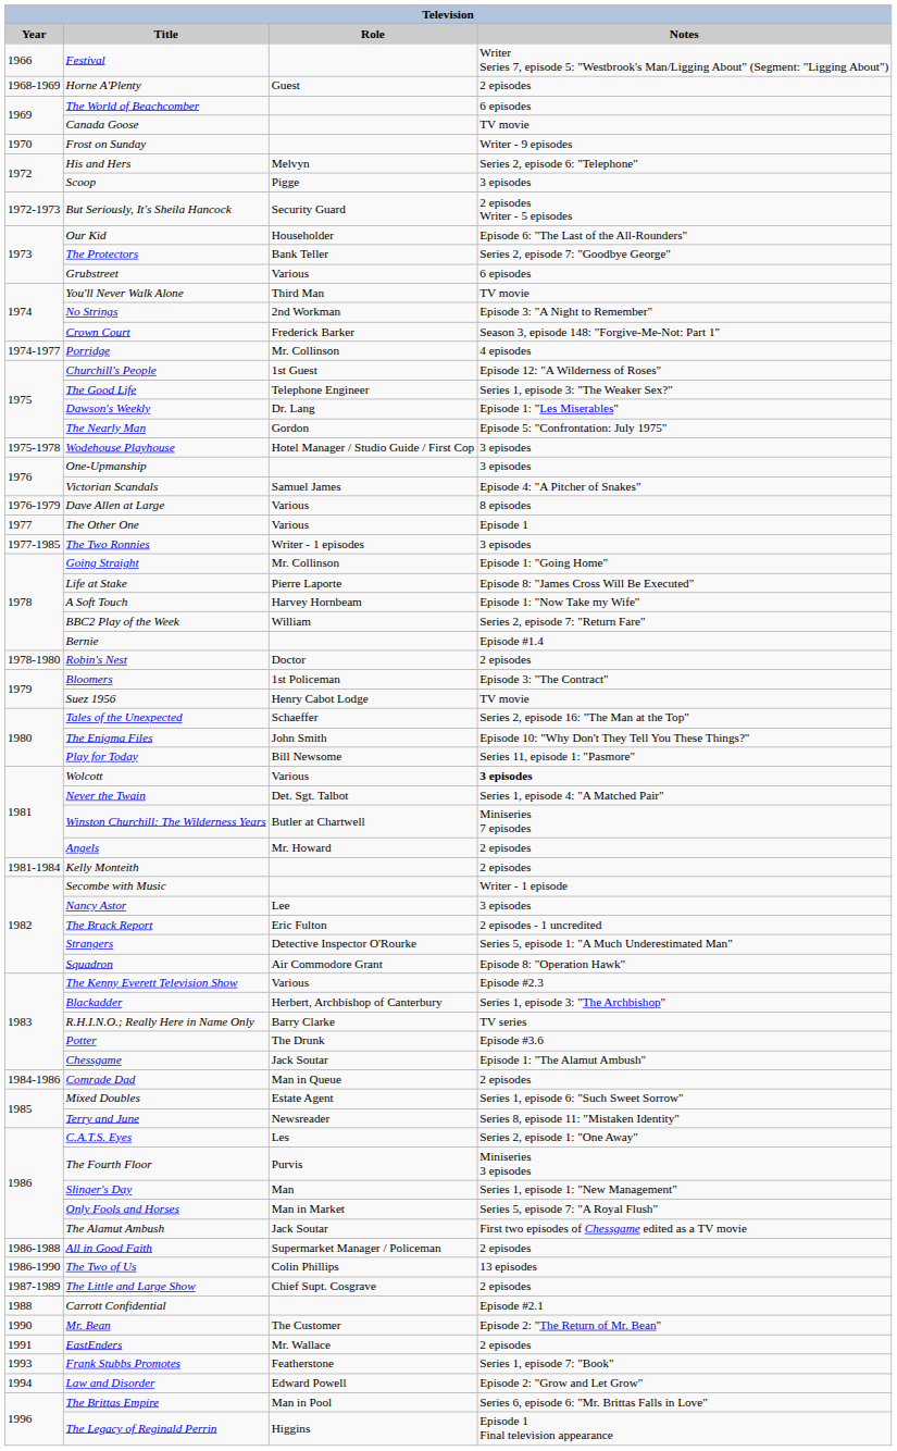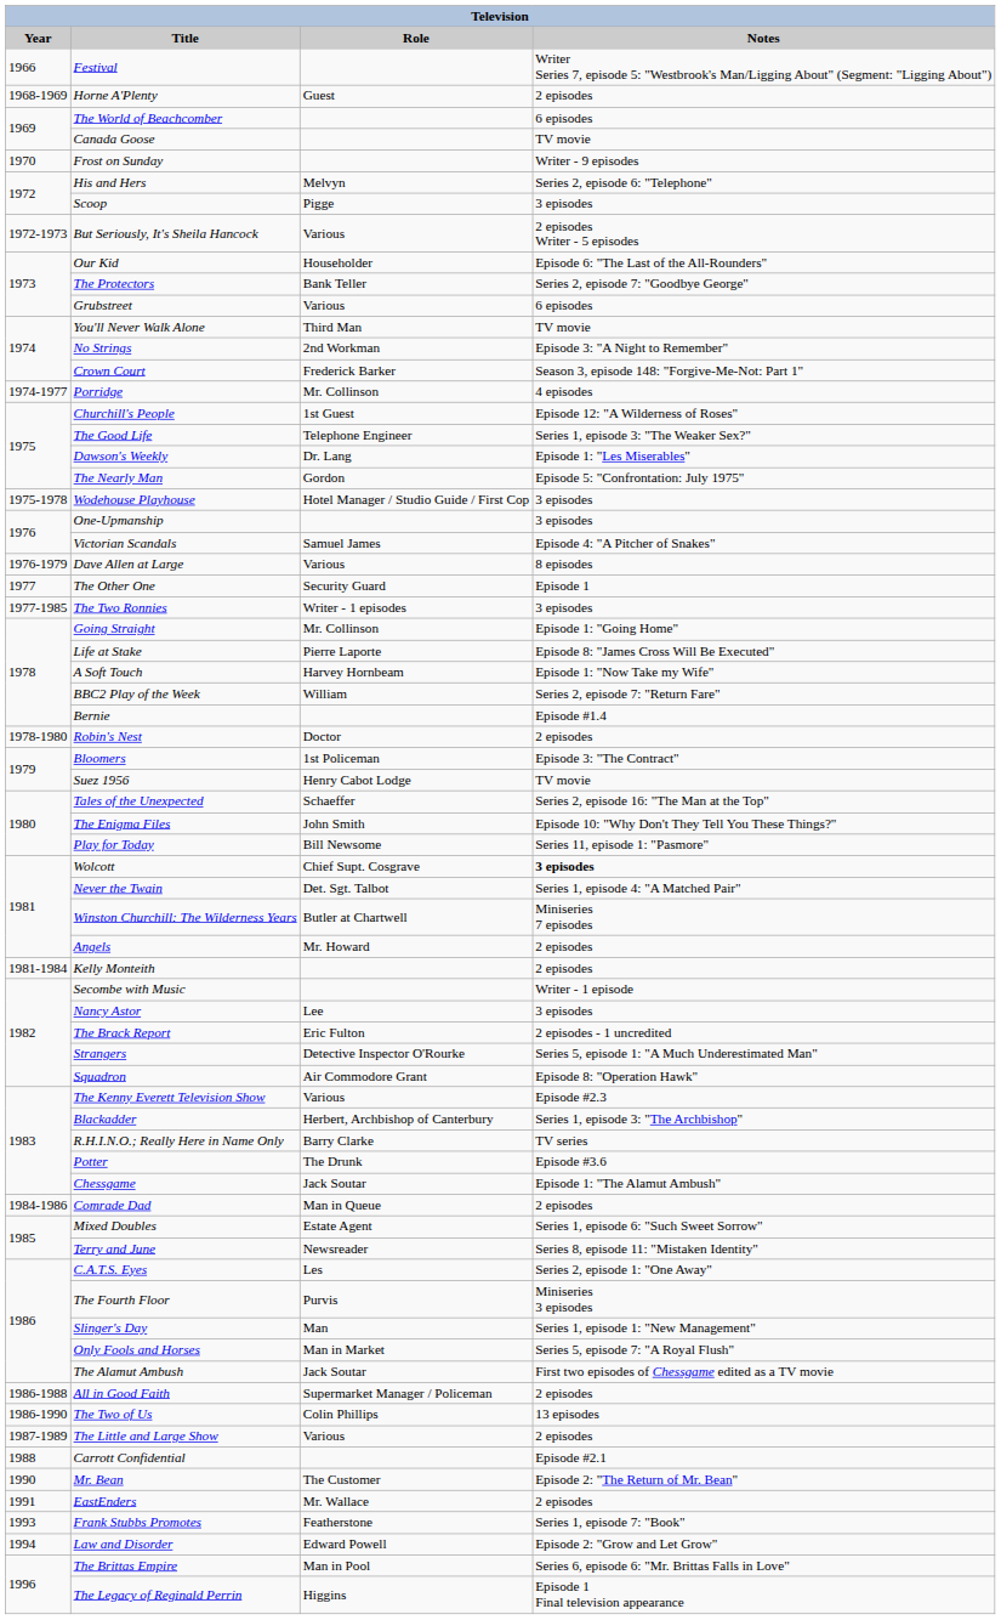 <table class="wikitable">
 <tr>
 <th colspan=4 style="background:#B0C4DE;">Television</th>
 </tr>
 <tr>
 <th style="background: #CCCCCC;">Year</th>
 <th style="background: #CCCCCC;">Title</th>
 <th style="background: #CCCCCC;">Role</th>
 <th style="background: #CCCCCC;">Notes</th>
 </tr>
 <tr>
 <td>1966</td>
 <td><em><a href='#'>Festival</a></em></td>
 <td></td>
 <td>Writer<br> Series 7, episode 5: "Westbrook's Man/Ligging About" (Segment: "Ligging About")</td>
 </tr>
 <tr>
 <td>1968-1969</td>
 <td><em>Horne A'Plenty</em></td>
 <td>Guest</td>
 <td>2 episodes</td>
 </tr>
 <tr>
 <td rowspan=2>1969</td>
 <td><em><a href='#'>The World of Beachcomber</a></em></td>
 <td></td>
 <td>6 episodes</td>
 </tr>
 <tr>
 <td><em>Canada Goose</em></td>
 <td></td>
 <td>TV movie</td>
 </tr>
 <tr>
 <td>1970</td>
 <td><em>Frost on Sunday</em></td>
 <td></td>
 <td>Writer - 9 episodes</td>
 </tr>
 <tr>
 <td rowspan=2>1972</td>
 <td><em>His and Hers</em></td>
 <td>Melvyn</td>
 <td>Series 2, episode 6: "Telephone"</td>
 </tr>
 <tr>
 <td><em>Scoop</em></td>
 <td>Pigge</td>
 <td>3 episodes</td>
 </tr>
 <tr>
 <td>1972-1973</td>
 <td><em>But Seriously, It's Sheila Hancock</em></td>
-<td>Security Guard</td>
+<td>Various</td>
 <td>2 episodes<br> Writer - 5 episodes</td>
 </tr>
 <tr>
 <td rowspan=3>1973</td>
 <td><em>Our Kid</em></td>
 <td>Householder</td>
 <td>Episode 6: "The Last of the All-Rounders"</td>
 </tr>
 <tr>
 <td><em><a href='#'>The Protectors</a></em></td>
 <td>Bank Teller</td>
 <td>Series 2, episode 7: "Goodbye George"</td>
 </tr>
 <tr>
 <td><em>Grubstreet</em></td>
 <td>Various</td>
 <td>6 episodes</td>
 </tr>
 <tr>
 <td rowspan=3>1974</td>
 <td><em>You'll Never Walk Alone</em></td>
 <td>Third Man</td>
 <td>TV movie</td>
 </tr>
 <tr>
 <td><em><a href='#'>No Strings</a></em></td>
 <td>2nd Workman</td>
 <td>Episode 3: "A Night to Remember"</td>
 </tr>
 <tr>
 <td><em><a href='#'>Crown Court</a></em></td>
 <td>Frederick Barker</td>
 <td>Season 3, episode 148: "Forgive-Me-Not: Part 1"</td>
 </tr>
 <tr>
 <td>1974-1977</td>
 <td><em><a href='#'>Porridge</a></em></td>
 <td>Mr. Collinson</td>
 <td>4 episodes</td>
 </tr>
 <tr>
 <td rowspan=4>1975</td>
 <td><em><a href='#'>Churchill's People</a></em></td>
 <td>1st Guest</td>
 <td>Episode 12: "A Wilderness of Roses"</td>
 </tr>
 <tr>
 <td><em><a href='#'>The Good Life</a></em></td>
 <td>Telephone Engineer</td>
 <td>Series 1, episode 3: "The Weaker Sex?"</td>
 </tr>
 <tr>
 <td><em><a href='#'>Dawson's Weekly</a></em></td>
 <td>Dr. Lang</td>
 <td>Episode 1: "<a href='#'>Les Miserables</a>"</td>
 </tr>
 <tr>
 <td><em><a href='#'>The Nearly Man</a></em></td>
 <td>Gordon</td>
 <td>Episode 5: "Confrontation: July 1975"</td>
 </tr>
 <tr>
 <td>1975-1978</td>
 <td><em><a href='#'>Wodehouse Playhouse</a></em></td>
 <td>Hotel Manager / Studio Guide / First Cop</td>
 <td>3 episodes</td>
 </tr>
 <tr>
 <td rowspan=2>1976</td>
 <td><em>One-Upmanship</em></td>
 <td></td>
 <td>3 episodes</td>
 </tr>
 <tr>
 <td><em>Victorian Scandals</em></td>
 <td>Samuel James</td>
 <td>Episode 4: "A Pitcher of Snakes"</td>
 </tr>
 <tr>
 <td>1976-1979</td>
 <td><em>Dave Allen at Large</em></td>
 <td>Various</td>
 <td>8 episodes</td>
 </tr>
 <tr>
 <td>1977</td>
 <td><em>The Other One</em></td>
-<td>Various</td>
+<td>Security Guard</td>
 <td>Episode 1</td>
 </tr>
 <tr>
 <td>1977-1985</td>
 <td><em><a href='#'>The Two Ronnies</a></em></td>
 <td>Writer - 1 episodes</td>
 <td>3 episodes</td>
 </tr>
 <tr>
 <td rowspan=5>1978</td>
 <td><em><a href='#'>Going Straight</a></em></td>
 <td>Mr. Collinson</td>
 <td>Episode 1: "Going Home"</td>
 </tr>
 <tr>
 <td><em>Life at Stake</em></td>
 <td>Pierre Laporte</td>
 <td>Episode 8: "James Cross Will Be Executed"</td>
 </tr>
 <tr>
 <td><em>A Soft Touch</em></td>
 <td>Harvey Hornbeam</td>
 <td>Episode 1: "Now Take my Wife"</td>
 </tr>
 <tr>
 <td><em>BBC2 Play of the Week</em></td>
 <td>William</td>
 <td>Series 2, episode 7: "Return Fare"</td>
 </tr>
 <tr>
 <td><em>Bernie</em></td>
 <td></td>
 <td>Episode #1.4</td>
 </tr>
 <tr>
 <td>1978-1980</td>
 <td><em><a href='#'>Robin's Nest</a></em></td>
 <td>Doctor</td>
 <td>2 episodes</td>
 </tr>
 <tr>
 <td rowspan=2>1979</td>
 <td><em><a href='#'>Bloomers</a></em></td>
 <td>1st Policeman</td>
 <td>Episode 3: "The Contract"</td>
 </tr>
 <tr>
 <td><em>Suez 1956</em></td>
 <td>Henry Cabot Lodge</td>
 <td>TV movie</td>
 </tr>
 <tr>
 <td rowspan=3>1980</td>
 <td><em><a href='#'>Tales of the Unexpected</a></em></td>
 <td>Schaeffer</td>
 <td>Series 2, episode 16: "The Man at the Top"</td>
 </tr>
 <tr>
 <td><em><a href='#'>The Enigma Files</a></em></td>
 <td>John Smith</td>
 <td>Episode 10: "Why Don't They Tell You These Things?"</td>
 </tr>
 <tr>
 <td><em><a href='#'>Play for Today</a></em></td>
 <td>Bill Newsome</td>
 <td>Series 11, episode 1: "Pasmore"</td>
 </tr>
 <tr>
 <td rowspan=4>1981</td>
 <td><em>Wolcott</em></td>
-<td>Various</td>
+<td>Chief Supt. Cosgrave</td>
 <td><strong>3 episodes</strong></td>
 </tr>
 <tr>
 <td><em><a href='#'>Never the Twain</a></em></td>
 <td>Det. Sgt. Talbot</td>
 <td>Series 1, episode 4: "A Matched Pair"</td>
 </tr>
 <tr>
 <td><em><a href='#'>Winston Churchill: The Wilderness Years</a></em></td>
 <td>Butler at Chartwell</td>
 <td>Miniseries<br> 7 episodes</td>
 </tr>
 <tr>
 <td><em><a href='#'>Angels</a></em></td>
 <td>Mr. Howard</td>
 <td>2 episodes</td>
 </tr>
 <tr>
 <td>1981-1984</td>
 <td><em>Kelly Monteith</em></td>
 <td></td>
 <td>2 episodes</td>
 </tr>
 <tr>
 <td rowspan=5>1982</td>
 <td><em>Secombe with Music</em></td>
 <td></td>
 <td>Writer - 1 episode</td>
 </tr>
 <tr>
 <td><em><a href='#'>Nancy Astor</a></em></td>
 <td>Lee</td>
 <td>3 episodes</td>
 </tr>
 <tr>
 <td><em><a href='#'>The Brack Report</a></em></td>
 <td>Eric Fulton</td>
 <td>2 episodes - 1 uncredited</td>
 </tr>
 <tr>
 <td><em><a href='#'>Strangers</a></em></td>
 <td>Detective Inspector O'Rourke</td>
 <td>Series 5, episode 1: "A Much Underestimated Man"</td>
 </tr>
 <tr>
 <td><em><a href='#'>Squadron</a></em></td>
 <td>Air Commodore Grant</td>
 <td>Episode 8: "Operation Hawk"</td>
 </tr>
 <tr>
 <td rowspan=5>1983</td>
 <td><em><a href='#'>The Kenny Everett Television Show</a></em></td>
 <td>Various</td>
 <td>Episode #2.3</td>
 </tr>
 <tr>
 <td><em><a href='#'>Blackadder</a></em></td>
 <td>Herbert, Archbishop of Canterbury</td>
 <td>Series 1, episode 3: "<a href='#'>The Archbishop</a>"</td>
 </tr>
 <tr>
 <td><em>R.H.I.N.O.; Really Here in Name Only</em></td>
 <td>Barry Clarke</td>
 <td>TV series</td>
 </tr>
 <tr>
 <td><em><a href='#'>Potter</a></em></td>
 <td>The Drunk</td>
 <td>Episode #3.6</td>
 </tr>
 <tr>
 <td><em><a href='#'>Chessgame</a></em></td>
 <td>Jack Soutar</td>
 <td>Episode 1: "The Alamut Ambush"</td>
 </tr>
 <tr>
 <td>1984-1986</td>
 <td><em><a href='#'>Comrade Dad</a></em></td>
 <td>Man in Queue</td>
 <td>2 episodes</td>
 </tr>
 <tr>
 <td rowspan=2>1985</td>
 <td><em>Mixed Doubles</em></td>
 <td>Estate Agent</td>
 <td>Series 1, episode 6: "Such Sweet Sorrow"</td>
 </tr>
 <tr>
 <td><em><a href='#'>Terry and June</a></em></td>
 <td>Newsreader</td>
 <td>Series 8, episode 11: "Mistaken Identity"</td>
 </tr>
 <tr>
 <td rowspan=5>1986</td>
 <td><em><a href='#'>C.A.T.S. Eyes</a></em></td>
 <td>Les</td>
 <td>Series 2, episode 1: "One Away"</td>
 </tr>
 <tr>
 <td><em>The Fourth Floor</em></td>
 <td>Purvis</td>
 <td>Miniseries<br> 3 episodes</td>
 </tr>
 <tr>
 <td><em><a href='#'>Slinger's Day</a></em></td>
 <td>Man</td>
 <td>Series 1, episode 1: "New Management"</td>
 </tr>
 <tr>
 <td><em><a href='#'>Only Fools and Horses</a></em></td>
 <td>Man in Market</td>
 <td>Series 5, episode 7: "A Royal Flush"</td>
 </tr>
 <tr>
 <td><em>The Alamut Ambush</em></td>
 <td>Jack Soutar</td>
 <td>First two episodes of <em><a href='#'>Chessgame</a></em> edited as a TV movie</td>
 </tr>
 <tr>
 <td>1986-1988</td>
 <td><em><a href='#'>All in Good Faith</a></em></td>
 <td>Supermarket Manager / Policeman</td>
 <td>2 episodes</td>
 </tr>
 <tr>
 <td>1986-1990</td>
 <td><em><a href='#'>The Two of Us</a></em></td>
 <td>Colin Phillips</td>
 <td>13 episodes</td>
 </tr>
 <tr>
 <td>1987-1989</td>
 <td><em><a href='#'>The Little and Large Show</a></em></td>
-<td>Chief Supt. Cosgrave</td>
+<td>Various</td>
 <td>2 episodes</td>
 </tr>
 <tr>
 <td>1988</td>
 <td><em>Carrott Confidential</em></td>
 <td></td>
 <td>Episode #2.1</td>
 </tr>
 <tr>
 <td>1990</td>
 <td><em><a href='#'>Mr. Bean</a></em></td>
 <td>The Customer</td>
 <td>Episode 2: "<a href='#'>The Return of Mr. Bean</a>"</td>
 </tr>
 <tr>
 <td>1991</td>
 <td><em><a href='#'>EastEnders</a></em></td>
 <td>Mr. Wallace</td>
 <td>2 episodes</td>
 </tr>
 <tr>
 <td>1993</td>
 <td><em><a href='#'>Frank Stubbs Promotes</a></em></td>
 <td>Featherstone</td>
 <td>Series 1, episode 7: "Book"</td>
 </tr>
 <tr>
 <td>1994</td>
 <td><em><a href='#'>Law and Disorder</a></em></td>
 <td>Edward Powell</td>
 <td>Episode 2: "Grow and Let Grow"</td>
 </tr>
 <tr>
 <td rowspan=2>1996</td>
 <td><em><a href='#'>The Brittas Empire</a></em></td>
 <td>Man in Pool</td>
 <td>Series 6, episode 6: "Mr. Brittas Falls in Love"</td>
 </tr>
 <tr>
 <td><em><a href='#'>The Legacy of Reginald Perrin</a></em></td>
 <td>Higgins</td>
 <td>Episode 1<br> Final television appearance</td>
 </tr>
 </table>
